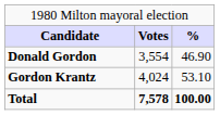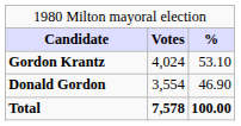 <table class="wikitable sortable">
 <tr>
 <td colspan="3" style="text-align:center;">1980 Milton mayoral election</td>
 </tr>
 <tr>
 <th style="background:#ddf; width:150px;">Candidate</th>
 <th style="background:#ddf;">Votes</th>
 <th style="background:#ddf;">%</th>
 </tr>
 <tr>
+<td><strong>Gordon Krantz</strong></td>
+<td align=right>4,024</td>
+<td align=right>53.10</td>
+</tr>
+<tr>
 <td><strong>Donald Gordon</strong></td>
 <td align=right>3,554</td>
 <td align=right>46.90</td>
-</tr>
-<tr>
-<td><strong>Gordon Krantz</strong></td>
-<td align=right>4,024</td>
-<td align=right>53.10</td>
 </tr>
 <tr>
 <td><strong>Total</strong></td>
 <td align=right><strong>7,578</strong></td>
 <td align=right><strong>100.00</strong></td>
 </tr>
 </table>
